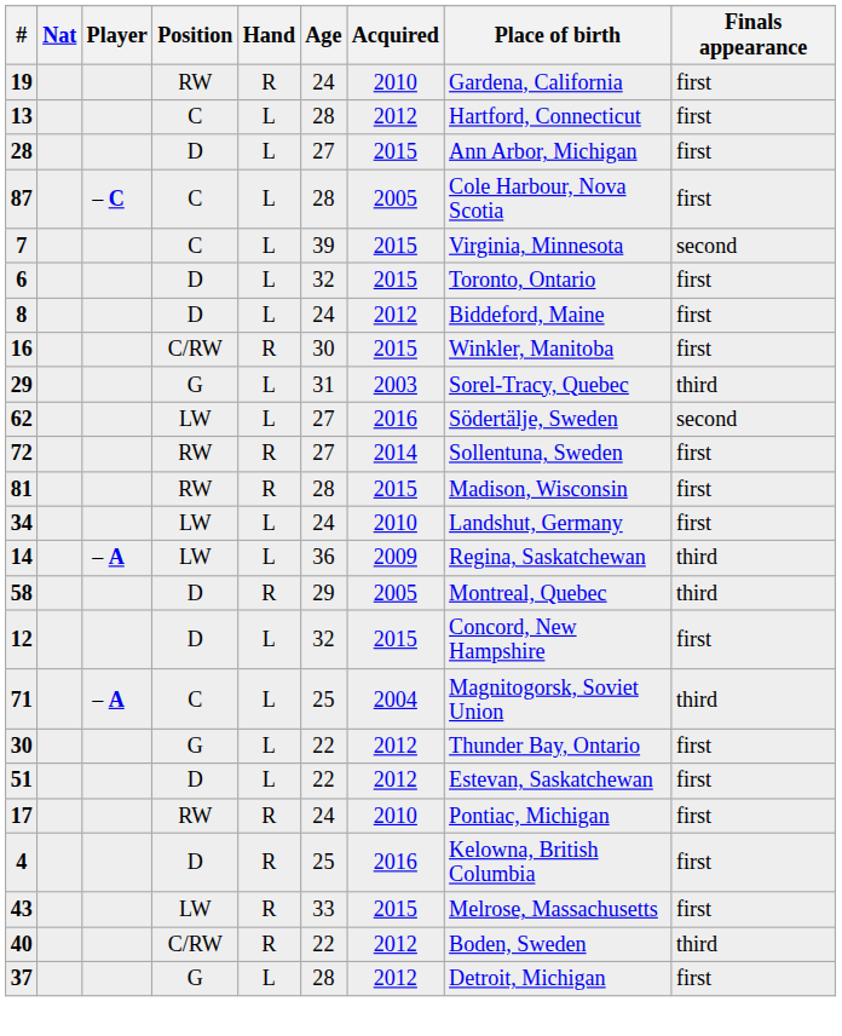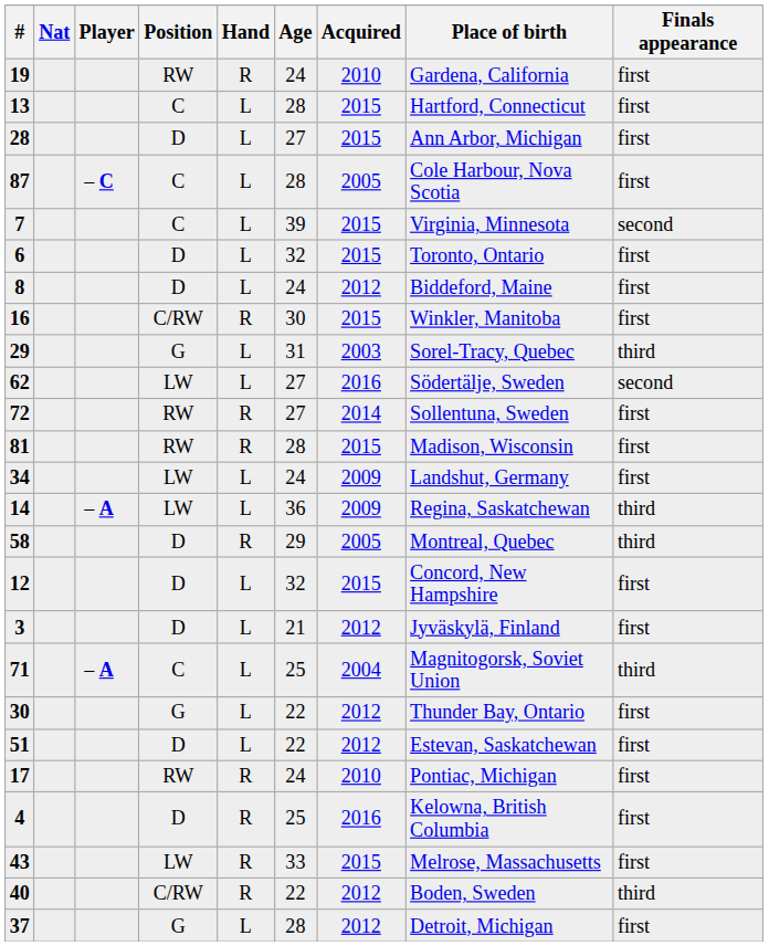 <table class="sortable wikitable">
 <tr style="text-align:center;">
 </tr>
 <tr style="background:#dddddd;">
 <th>#</th>
 <th><a href='#'>Nat</a></th>
 <th>Player</th>
 <th>Position</th>
 <th>Hand</th>
 <th>Age</th>
 <th>Acquired</th>
 <th class="unsortable">Place of birth</th>
 <th class="unsortable">Finals appearance</th>
 </tr>
 <tr style="background:#eeeeee; text-align:center">
 <td><strong>19</strong></td>
 <td></td>
 <td align="left"></td>
 <td>RW</td>
 <td>R</td>
 <td>24</td>
 <td><a href='#'>2010</a></td>
 <td align="left"><a href='#'>Gardena, California</a></td>
 <td align="left">first</td>
 </tr>
 <tr style="background:#eeeeee; text-align:center">
 <td><strong>13</strong></td>
 <td></td>
 <td align="left"></td>
 <td>C</td>
 <td>L</td>
 <td>28</td>
-<td><a href='#'>2012</a></td>
+<td><a href='#'>2015</a></td>
 <td align="left"><a href='#'>Hartford, Connecticut</a></td>
 <td align="left">first</td>
 </tr>
 <tr style="background:#eeeeee; text-align:center">
 <td><strong>28</strong></td>
 <td></td>
 <td align="left"></td>
 <td>D</td>
 <td>L</td>
 <td>27</td>
 <td><a href='#'>2015</a></td>
 <td align="left"><a href='#'>Ann Arbor, Michigan</a></td>
 <td align="left">first</td>
 </tr>
 <tr style="background:#eeeeee; text-align:center">
 <td><strong>87</strong></td>
 <td></td>
 <td align="left"> – <strong><a href='#'>C</a></strong></td>
 <td>C</td>
 <td>L</td>
 <td>28</td>
 <td><a href='#'>2005</a></td>
 <td align="left"><a href='#'>Cole Harbour, Nova Scotia</a></td>
 <td align="left">first</td>
 </tr>
 <tr style="background:#eeeeee; text-align:center">
 <td><strong>7</strong></td>
 <td></td>
 <td align="left"></td>
 <td>C</td>
 <td>L</td>
 <td>39</td>
 <td><a href='#'>2015</a></td>
 <td align="left"><a href='#'>Virginia, Minnesota</a></td>
 <td align="left">second </td>
 </tr>
 <tr style="background:#eeeeee; text-align:center">
 <td><strong>6</strong></td>
 <td></td>
 <td align="left"></td>
 <td>D</td>
 <td>L</td>
 <td>32</td>
 <td><a href='#'>2015</a></td>
 <td align="left"><a href='#'>Toronto, Ontario</a></td>
 <td align="left">first</td>
 </tr>
 <tr style="background:#eeeeee; text-align:center">
 <td><strong>8</strong></td>
 <td></td>
 <td align="left"></td>
 <td>D</td>
 <td>L</td>
 <td>24</td>
 <td><a href='#'>2012</a></td>
 <td align="left"><a href='#'>Biddeford, Maine</a></td>
 <td align="left">first</td>
 </tr>
 <tr style="background:#eeeeee; text-align:center">
 <td><strong>16</strong></td>
 <td></td>
 <td align="left"></td>
 <td>C/RW</td>
 <td>R</td>
 <td>30</td>
 <td><a href='#'>2015</a></td>
 <td align="left"><a href='#'>Winkler, Manitoba</a></td>
 <td align="left">first</td>
 </tr>
 <tr style="background:#eeeeee; text-align:center">
 <td><strong>29</strong></td>
 <td></td>
 <td align="left"></td>
 <td>G</td>
 <td>L</td>
 <td>31</td>
 <td><a href='#'>2003</a></td>
 <td align="left"><a href='#'>Sorel-Tracy, Quebec</a></td>
 <td align="left">third </td>
 </tr>
 <tr style="background:#eeeeee; text-align:center">
 <td><strong>62</strong></td>
 <td></td>
 <td align="left"></td>
 <td>LW</td>
 <td>L</td>
 <td>27</td>
 <td><a href='#'>2016</a></td>
 <td align="left"><a href='#'>Södertälje, Sweden</a></td>
 <td align="left">second </td>
 </tr>
 <tr style="background:#eeeeee; text-align:center">
 <td><strong>72</strong></td>
 <td></td>
 <td align="left"></td>
 <td>RW</td>
 <td>R</td>
 <td>27</td>
 <td><a href='#'>2014</a></td>
 <td align="left"><a href='#'>Sollentuna, Sweden</a></td>
 <td align="left">first</td>
 </tr>
 <tr style="background:#eeeeee; text-align:center">
 <td><strong>81</strong></td>
 <td></td>
 <td align="left"></td>
 <td>RW</td>
 <td>R</td>
 <td>28</td>
 <td><a href='#'>2015</a></td>
 <td align="left"><a href='#'>Madison, Wisconsin</a></td>
 <td align="left">first</td>
 </tr>
 <tr style="background:#eeeeee; text-align:center">
 <td><strong>34</strong></td>
 <td></td>
 <td align="left"></td>
 <td>LW</td>
 <td>L</td>
 <td>24</td>
-<td><a href='#'>2010</a></td>
+<td><a href='#'>2009</a></td>
 <td align="left"><a href='#'>Landshut, Germany</a></td>
 <td align="left">first</td>
 </tr>
 <tr style="background:#eeeeee; text-align:center">
 <td><strong>14</strong></td>
 <td></td>
 <td align="left"> – <strong><a href='#'>A</a></strong></td>
 <td>LW</td>
 <td>L</td>
 <td>36</td>
 <td><a href='#'>2009</a></td>
 <td align="left"><a href='#'>Regina, Saskatchewan</a></td>
 <td align="left">third </td>
 </tr>
 <tr style="background:#eeeeee; text-align:center">
 <td><strong>58</strong></td>
 <td></td>
 <td align="left"></td>
 <td>D</td>
 <td>R</td>
 <td>29</td>
 <td><a href='#'>2005</a></td>
 <td align="left"><a href='#'>Montreal, Quebec</a></td>
 <td align="left">third </td>
 </tr>
 <tr style="background:#eeeeee; text-align:center">
 <td><strong>12</strong></td>
 <td></td>
 <td align="left"></td>
 <td>D</td>
 <td>L</td>
 <td>32</td>
 <td><a href='#'>2015</a></td>
 <td align="left"><a href='#'>Concord, New Hampshire</a></td>
+<td align="left">first</td>
+</tr>
+<tr style="background:#eeeeee; text-align:center">
+<td><strong>3</strong></td>
+<td></td>
+<td align="left"></td>
+<td>D</td>
+<td>L</td>
+<td>21</td>
+<td><a href='#'>2012</a></td>
+<td align="left"><a href='#'>Jyväskylä, Finland</a></td>
 <td align="left">first</td>
 </tr>
 <tr style="background:#eeeeee; text-align:center">
 <td><strong>71</strong></td>
 <td></td>
 <td align="left"> – <strong><a href='#'>A</a></strong></td>
 <td>C</td>
 <td>L</td>
 <td>25</td>
 <td><a href='#'>2004</a></td>
 <td align="left"><a href='#'>Magnitogorsk, Soviet Union</a></td>
 <td align="left">third </td>
 </tr>
 <tr style="background:#eeeeee; text-align:center">
 <td><strong>30</strong></td>
 <td></td>
 <td align="left"></td>
 <td>G</td>
 <td>L</td>
 <td>22</td>
 <td><a href='#'>2012</a></td>
 <td align="left"><a href='#'>Thunder Bay, Ontario</a></td>
 <td align="left">first</td>
 </tr>
 <tr style="background:#eeeeee; text-align:center">
 <td><strong>51</strong></td>
 <td></td>
 <td align="left"></td>
 <td>D</td>
 <td>L</td>
 <td>22</td>
 <td><a href='#'>2012</a></td>
 <td align="left"><a href='#'>Estevan, Saskatchewan</a></td>
 <td align="left">first</td>
 </tr>
 <tr style="background:#eeeeee; text-align:center">
 <td><strong>17</strong></td>
 <td></td>
 <td align="left"></td>
 <td>RW</td>
 <td>R</td>
 <td>24</td>
 <td><a href='#'>2010</a></td>
 <td align="left"><a href='#'>Pontiac, Michigan</a></td>
 <td align="left">first</td>
 </tr>
 <tr style="background:#eeeeee; text-align:center">
 <td><strong>4</strong></td>
 <td></td>
 <td align="left"></td>
 <td>D</td>
 <td>R</td>
 <td>25</td>
 <td><a href='#'>2016</a></td>
 <td align="left"><a href='#'>Kelowna, British Columbia</a></td>
 <td align="left">first</td>
 </tr>
 <tr style="background:#eeeeee; text-align:center">
 <td><strong>43</strong></td>
 <td></td>
 <td align="left"></td>
 <td>LW</td>
 <td>R</td>
 <td>33</td>
 <td><a href='#'>2015</a></td>
 <td align="left"><a href='#'>Melrose, Massachusetts</a></td>
 <td align="left">first</td>
 </tr>
 <tr style="background:#eeeeee; text-align:center">
 <td><strong>40</strong></td>
 <td></td>
 <td align="left"></td>
 <td>C/RW</td>
 <td>R</td>
 <td>22</td>
 <td><a href='#'>2012</a></td>
 <td align="left"><a href='#'>Boden, Sweden</a></td>
 <td align="left">third </td>
 </tr>
 <tr style="background:#eeeeee; text-align:center">
 <td><strong>37</strong></td>
 <td></td>
 <td align="left"></td>
 <td>G</td>
 <td>L</td>
 <td>28</td>
 <td><a href='#'>2012</a></td>
 <td align="left"><a href='#'>Detroit, Michigan</a></td>
 <td align="left">first</td>
 </tr>
 </table>
